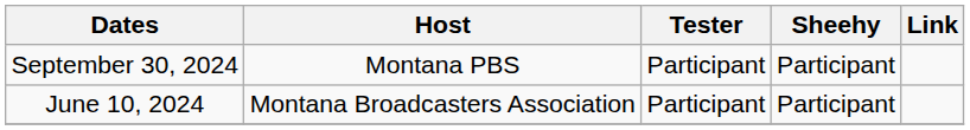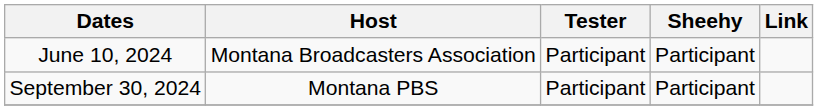 <table class="wikitable" style="text-align:center">
 <tr>
 <th>Dates</th>
 <th>Host</th>
 <th>Tester</th>
 <th>Sheehy</th>
 <th>Link</th>
 </tr>
 <tr>
+<td>June 10, 2024</td>
+<td>Montana Broadcasters Association</td>
+<td>Participant</td>
+<td>Participant</td>
+<td align=left></td>
+</tr>
+<tr>
 <td>September 30, 2024</td>
 <td>Montana PBS</td>
 <td>Participant</td>
 <td>Participant</td>
 <td align=left></td>
 </tr>
 <tr>
-<td>June 10, 2024</td>
-<td>Montana Broadcasters Association</td>
-<td>Participant</td>
-<td>Participant</td>
-<td align=left></td>
-</tr>
-<tr>
 </tr>
 </table>
